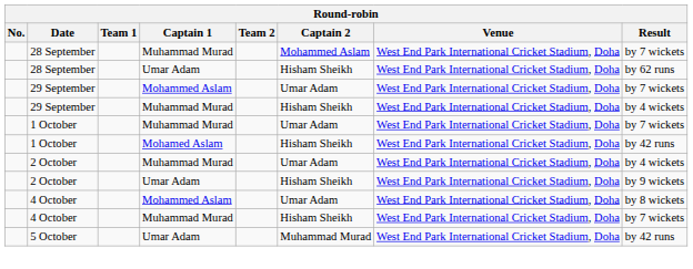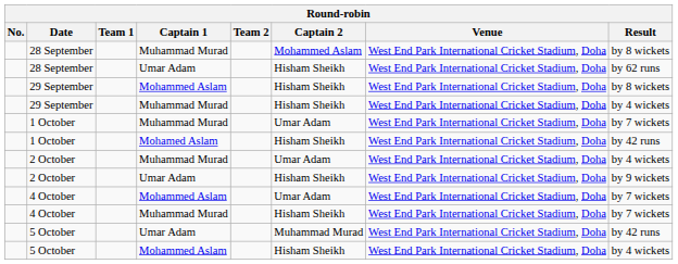 <table class="wikitable">
 <tr>
 <th colspan="8">Round-robin</th>
 </tr>
 <tr>
 <th>No.</th>
 <th>Date</th>
 <th>Team 1</th>
 <th>Captain 1</th>
 <th>Team 2</th>
 <th>Captain 2</th>
 <th>Venue</th>
 <th>Result</th>
 </tr>
 <tr>
 <td></td>
 <td>28 September</td>
 <td></td>
 <td>Muhammad Murad</td>
 <td></td>
 <td><a href='#'>Mohammed Aslam</a></td>
 <td><a href='#'>West End Park International Cricket Stadium</a>, <a href='#'>Doha</a></td>
-<td> by 7 wickets</td>
+<td> by 8 wickets</td>
 </tr>
 <tr>
 <td></td>
 <td>28 September</td>
 <td></td>
 <td>Umar Adam</td>
 <td></td>
 <td>Hisham Sheikh</td>
 <td><a href='#'>West End Park International Cricket Stadium</a>, <a href='#'>Doha</a></td>
 <td> by 62 runs</td>
 </tr>
 <tr>
 <td></td>
 <td>29 September</td>
 <td></td>
 <td><a href='#'>Mohammed Aslam</a></td>
 <td></td>
-<td>Umar Adam</td>
+<td>Hisham Sheikh</td>
 <td><a href='#'>West End Park International Cricket Stadium</a>, <a href='#'>Doha</a></td>
-<td> by 7 wickets</td>
+<td> by 8 wickets</td>
 </tr>
 <tr>
 <td></td>
 <td>29 September</td>
 <td></td>
 <td>Muhammad Murad</td>
 <td></td>
 <td>Hisham Sheikh</td>
 <td><a href='#'>West End Park International Cricket Stadium</a>, <a href='#'>Doha</a></td>
 <td> by 4 wickets</td>
 </tr>
 <tr>
 <td></td>
 <td>1 October</td>
 <td></td>
 <td>Muhammad Murad</td>
 <td></td>
 <td>Umar Adam</td>
 <td><a href='#'>West End Park International Cricket Stadium</a>, <a href='#'>Doha</a></td>
 <td> by 7 wickets</td>
 </tr>
 <tr>
 <td></td>
 <td>1 October</td>
 <td></td>
 <td><a href='#'>Mohamed Aslam</a></td>
 <td></td>
 <td>Hisham Sheikh</td>
 <td><a href='#'>West End Park International Cricket Stadium</a>, <a href='#'>Doha</a></td>
 <td> by 42 runs</td>
 </tr>
 <tr>
 <td></td>
 <td>2 October</td>
 <td></td>
 <td>Muhammad Murad</td>
 <td></td>
 <td>Umar Adam</td>
 <td><a href='#'>West End Park International Cricket Stadium</a>, <a href='#'>Doha</a></td>
 <td> by 4 wickets</td>
 </tr>
 <tr>
 <td></td>
 <td>2 October</td>
 <td></td>
 <td>Umar Adam</td>
 <td></td>
 <td>Hisham Sheikh</td>
 <td><a href='#'>West End Park International Cricket Stadium</a>, <a href='#'>Doha</a></td>
 <td> by 9 wickets</td>
 </tr>
 <tr>
 <td></td>
 <td>4 October</td>
 <td></td>
 <td><a href='#'>Mohammed Aslam</a></td>
 <td></td>
 <td>Umar Adam</td>
 <td><a href='#'>West End Park International Cricket Stadium</a>, <a href='#'>Doha</a></td>
-<td> by 8 wickets</td>
+<td> by 7 wickets</td>
 </tr>
 <tr>
 <td></td>
 <td>4 October</td>
 <td></td>
 <td>Muhammad Murad</td>
 <td></td>
 <td>Hisham Sheikh</td>
 <td><a href='#'>West End Park International Cricket Stadium</a>, <a href='#'>Doha</a></td>
 <td> by 7 wickets</td>
 </tr>
 <tr>
 <td></td>
 <td>5 October</td>
 <td></td>
 <td>Umar Adam</td>
 <td></td>
 <td>Muhammad Murad</td>
 <td><a href='#'>West End Park International Cricket Stadium</a>, <a href='#'>Doha</a></td>
 <td> by 42 runs</td>
 </tr>
+<tr>
+<td></td>
+<td>5 October</td>
+<td></td>
+<td><a href='#'>Mohammed Aslam</a></td>
+<td></td>
+<td>Hisham Sheikh</td>
+<td><a href='#'>West End Park International Cricket Stadium</a>, <a href='#'>Doha</a></td>
+<td> by 4 wickets</td>
+</tr>
 </table>
